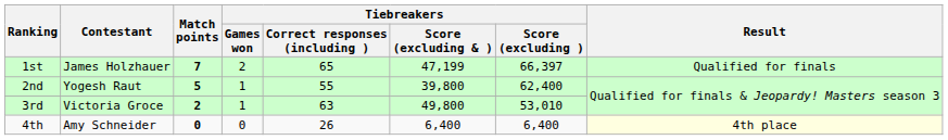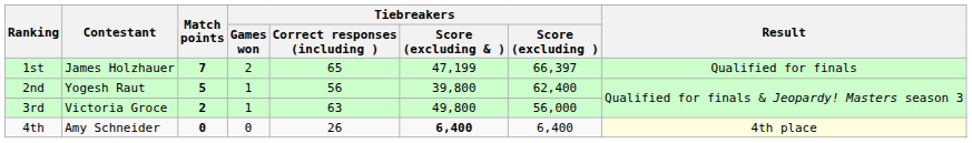 <table class="wikitable" style="text-align: center;">
 <tr>
 <th rowspan="2">Ranking</th>
 <th rowspan="2">Contestant</th>
 <th rowspan="2">Match<br>points</th>
 <th colspan="4">Tiebreakers</th>
 <th rowspan="2">Result</th>
 </tr>
 <tr>
 <th>Games<br>won</th>
 <th>Correct responses<br>(including )</th>
 <th>Score<br>(excluding  & )</th>
 <th>Score<br>(excluding )</th>
 </tr>
 <tr style="background:#ccffcc">
 <td>1st</td>
 <td style="text-align:left;">James Holzhauer</td>
 <td><strong>7</strong></td>
 <td>2</td>
 <td>65</td>
 <td>47,199</td>
 <td>66,397</td>
 <td>Qualified for finals</td>
 </tr>
 <tr style="background:#ccffcc">
 <td>2nd</td>
 <td style="text-align:left;">Yogesh Raut</td>
 <td><strong>5</strong></td>
 <td>1</td>
-<td>55</td>
+<td>56</td>
 <td>39,800</td>
 <td>62,400</td>
 <td rowspan=2>Qualified for finals & <em>Jeopardy! Masters</em> season 3</td>
 </tr>
 <tr style="background:#ccffcc">
 <td>3rd</td>
 <td style="text-align:left;">Victoria Groce</td>
 <td><strong>2</strong></td>
 <td>1</td>
 <td>63</td>
 <td>49,800</td>
-<td>53,010</td>
+<td>56,000</td>
 </tr>
 <tr>
 <td>4th</td>
 <td style="text-align:left;">Amy Schneider</td>
 <td><strong>0</strong></td>
 <td>0</td>
 <td>26</td>
-<td>6,400</td>
+<td><strong>6,400</strong></td>
 <td>6,400</td>
 <td style="background: lightyellow;">4th place</td>
 </tr>
 </table>
